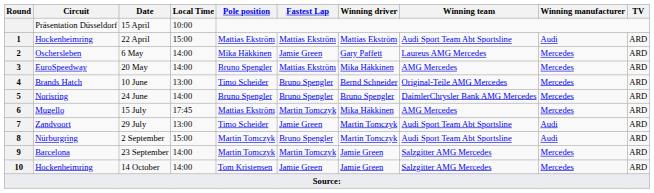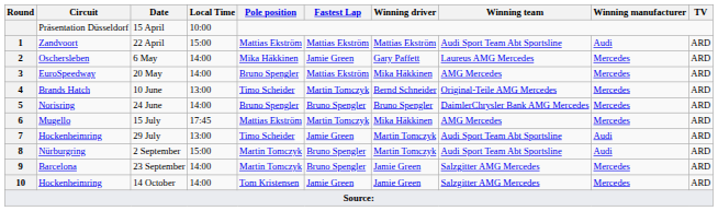 <table class="wikitable" style="font-size: 85%">
 <tr>
 <th>Round</th>
 <th>Circuit</th>
 <th>Date</th>
 <th>Local Time</th>
 <th><a href='#'>Pole position</a></th>
 <th><a href='#'>Fastest Lap</a></th>
 <th>Winning driver</th>
 <th>Winning team</th>
 <th>Winning manufacturer</th>
 <th>TV</th>
 </tr>
 <tr>
 <th></th>
 <td> Präsentation Düsseldorf</td>
 <td>15 April</td>
 <td>10:00</td>
 <td colspan=7></td>
 </tr>
 <tr>
 <th>1</th>
-<td> <a href='#'>Hockenheimring</a></td>
+<td> <a href='#'>Zandvoort</a></td>
 <td>22 April</td>
 <td>15:00</td>
 <td> <a href='#'>Mattias Ekström</a></td>
 <td> <a href='#'>Mattias Ekström</a></td>
 <td> <a href='#'>Mattias Ekström</a></td>
 <td><a href='#'>Audi Sport Team Abt Sportsline</a></td>
 <td><a href='#'>Audi</a></td>
 <td>ARD</td>
 </tr>
 <tr>
 <th>2</th>
 <td> <a href='#'>Oschersleben</a></td>
 <td>6 May</td>
 <td>14:00</td>
 <td> <a href='#'>Mika Häkkinen</a></td>
 <td> <a href='#'>Jamie Green</a></td>
 <td> <a href='#'>Gary Paffett</a></td>
 <td><a href='#'>Laureus AMG Mercedes</a></td>
 <td><a href='#'>Mercedes</a></td>
 <td>ARD</td>
 </tr>
 <tr>
 <th>3</th>
 <td> <a href='#'>EuroSpeedway</a></td>
 <td>20 May</td>
 <td>14:00</td>
 <td> <a href='#'>Bruno Spengler</a></td>
 <td> <a href='#'>Mattias Ekström</a></td>
 <td> <a href='#'>Mika Häkkinen</a></td>
 <td><a href='#'>AMG Mercedes</a></td>
 <td><a href='#'>Mercedes</a></td>
 <td>ARD</td>
 </tr>
 <tr>
 <th>4</th>
 <td> <a href='#'>Brands Hatch</a></td>
 <td>10 June</td>
 <td>13:00</td>
 <td> <a href='#'>Timo Scheider</a></td>
-<td> <a href='#'>Bruno Spengler</a></td>
+<td> <a href='#'>Martin Tomczyk</a></td>
 <td> <a href='#'>Bernd Schneider</a></td>
 <td><a href='#'>Original-Teile AMG Mercedes</a></td>
 <td><a href='#'>Mercedes</a></td>
 <td>ARD</td>
 </tr>
 <tr>
 <th>5</th>
 <td> <a href='#'>Norisring</a></td>
 <td>24 June</td>
 <td>14:00</td>
 <td> <a href='#'>Bruno Spengler</a></td>
 <td> <a href='#'>Bruno Spengler</a></td>
 <td> <a href='#'>Bruno Spengler</a></td>
 <td><a href='#'>DaimlerChrysler Bank AMG Mercedes</a></td>
 <td><a href='#'>Mercedes</a></td>
 <td>ARD</td>
 </tr>
 <tr>
 <th>6</th>
 <td> <a href='#'>Mugello</a></td>
 <td>15 July</td>
 <td>17:45</td>
 <td> <a href='#'>Mattias Ekström</a></td>
 <td> <a href='#'>Martin Tomczyk</a></td>
 <td> <a href='#'>Mika Häkkinen</a></td>
 <td><a href='#'>AMG Mercedes</a></td>
 <td><a href='#'>Mercedes</a></td>
 <td>ARD</td>
 </tr>
 <tr>
 <th>7</th>
-<td> <a href='#'>Zandvoort</a></td>
+<td> <a href='#'>Hockenheimring</a></td>
 <td>29 July</td>
 <td>13:00</td>
 <td> <a href='#'>Timo Scheider</a></td>
 <td> <a href='#'>Jamie Green</a></td>
 <td> <a href='#'>Martin Tomczyk</a></td>
 <td><a href='#'>Audi Sport Team Abt Sportsline</a></td>
 <td><a href='#'>Audi</a></td>
 <td>ARD</td>
 </tr>
 <tr>
 <th>8</th>
 <td> <a href='#'>Nürburgring</a></td>
 <td>2 September</td>
 <td>15:00</td>
 <td> <a href='#'>Martin Tomczyk</a></td>
 <td> <a href='#'>Bruno Spengler</a></td>
 <td> <a href='#'>Martin Tomczyk</a></td>
 <td><a href='#'>Audi Sport Team Abt Sportsline</a></td>
 <td><a href='#'>Audi</a></td>
 <td>ARD</td>
 </tr>
 <tr>
 <th>9</th>
 <td> <a href='#'>Barcelona</a></td>
 <td>23 September</td>
 <td>14:00</td>
 <td> <a href='#'>Martin Tomczyk</a></td>
-<td> <a href='#'>Martin Tomczyk</a></td>
+<td> <a href='#'>Bruno Spengler</a></td>
 <td> <a href='#'>Jamie Green</a></td>
 <td><a href='#'>Salzgitter AMG Mercedes</a></td>
 <td><a href='#'>Mercedes</a></td>
 <td>ARD</td>
 </tr>
 <tr>
 <th>10</th>
 <td> <a href='#'>Hockenheimring</a></td>
 <td>14 October</td>
 <td>14:00</td>
 <td> <a href='#'>Tom Kristensen</a></td>
 <td> <a href='#'>Jamie Green</a></td>
 <td> <a href='#'>Jamie Green</a></td>
 <td><a href='#'>Salzgitter AMG Mercedes</a></td>
 <td><a href='#'>Mercedes</a></td>
 <td>ARD</td>
 </tr>
 <tr class="sortbottom">
 <td colspan="11" style="background-color:#EAECF0;text-align:center"><strong>Source:</strong></td>
 </tr>
 </table>
